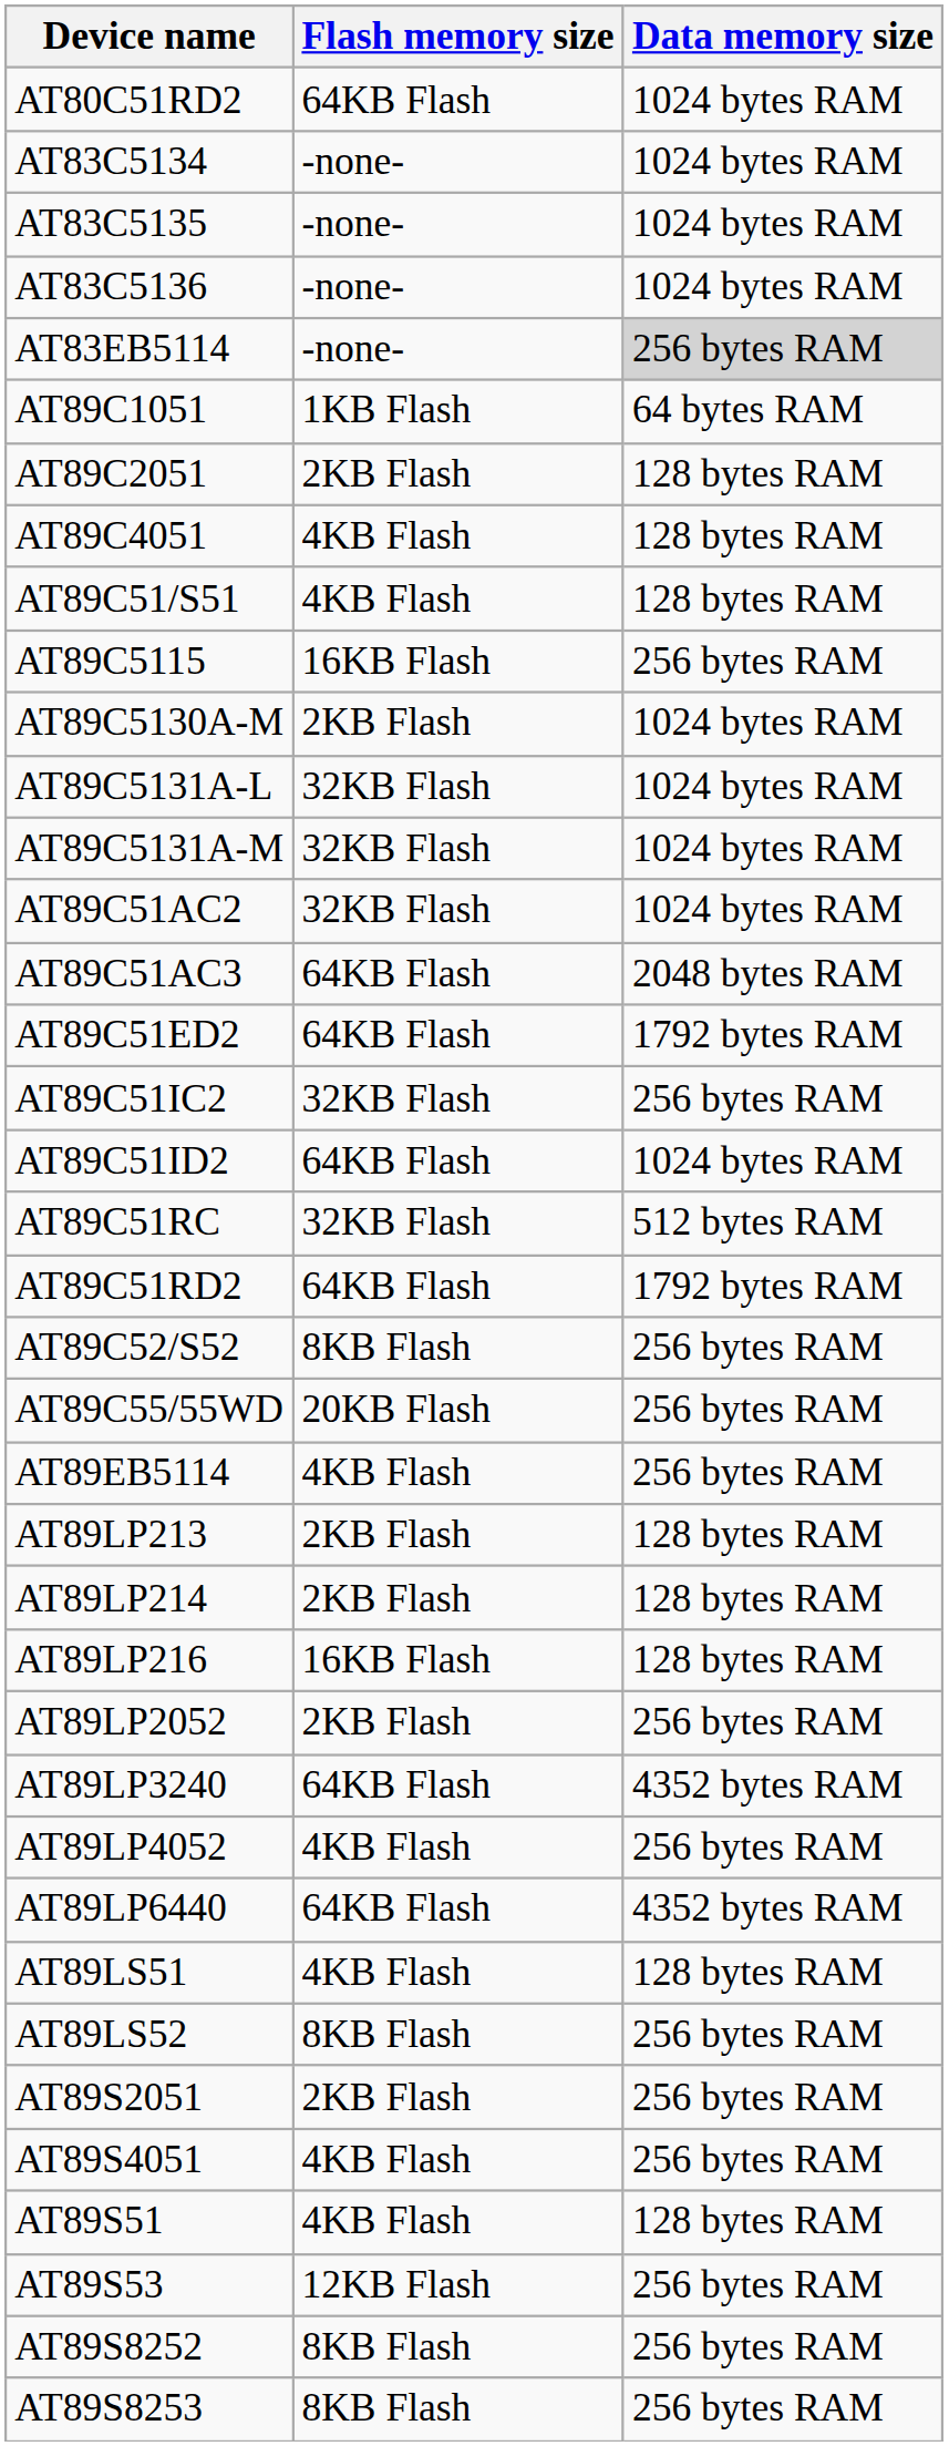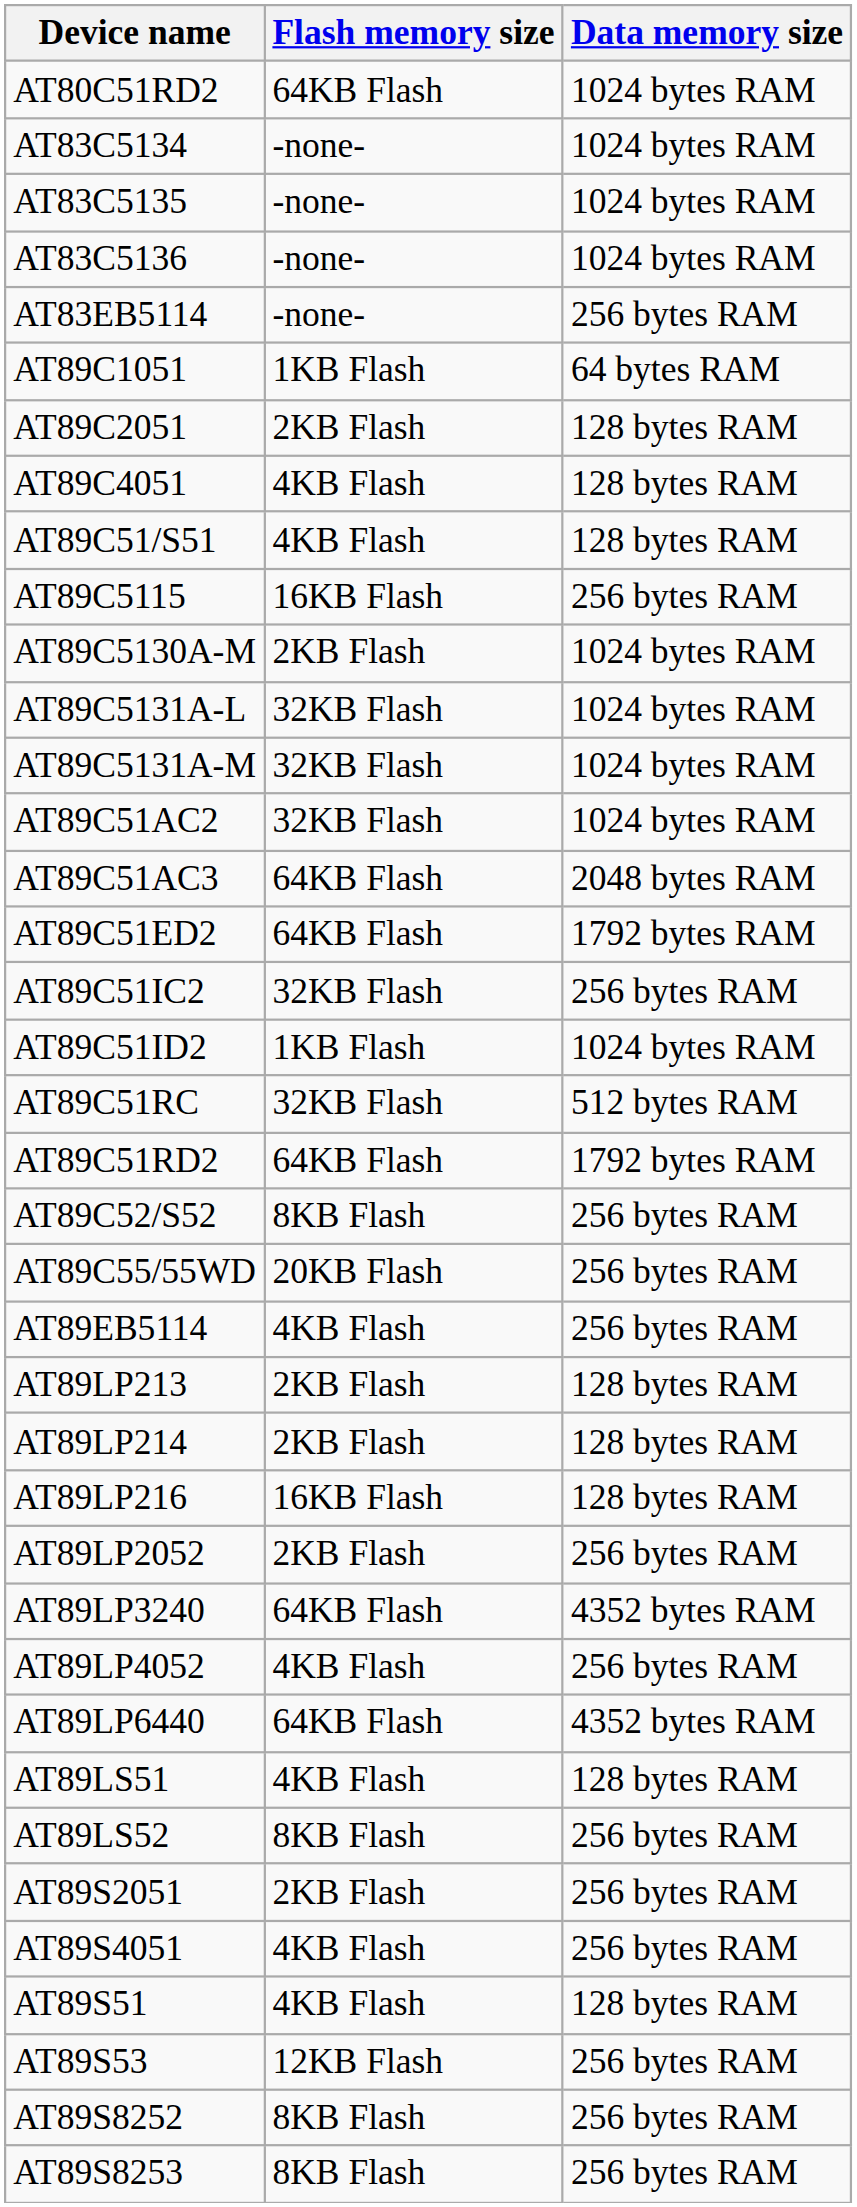 <table class="wikitable">
 <tr>
 <th>Device name</th>
 <th><a href='#'>Flash memory</a> size</th>
 <th><a href='#'>Data memory</a> size</th>
 </tr>
 <tr>
 <td>AT80C51RD2</td>
 <td>64KB Flash</td>
 <td>1024 bytes RAM</td>
 </tr>
 <tr>
 <td>AT83C5134</td>
 <td>-none-</td>
 <td>1024 bytes RAM</td>
 </tr>
 <tr>
 <td>AT83C5135</td>
 <td>-none-</td>
 <td>1024 bytes RAM</td>
 </tr>
 <tr>
 <td>AT83C5136</td>
 <td>-none-</td>
 <td>1024 bytes RAM</td>
 </tr>
 <tr>
 <td>AT83EB5114</td>
 <td>-none-</td>
-<td style="background: lightgrey;">256 bytes RAM</td>
+<td>256 bytes RAM</td>
 </tr>
 <tr>
 <td>AT89C1051</td>
 <td>1KB Flash</td>
 <td>64 bytes RAM</td>
 </tr>
 <tr>
 <td>AT89C2051</td>
 <td>2KB Flash</td>
 <td>128 bytes RAM</td>
 </tr>
 <tr>
 <td>AT89C4051</td>
 <td>4KB Flash</td>
 <td>128 bytes RAM</td>
 </tr>
 <tr>
 <td>AT89C51/S51</td>
 <td>4KB Flash</td>
 <td>128 bytes RAM</td>
 </tr>
 <tr>
 <td>AT89C5115</td>
 <td>16KB Flash</td>
 <td>256 bytes RAM</td>
 </tr>
 <tr>
 <td>AT89C5130A-M</td>
 <td>2KB Flash</td>
 <td>1024 bytes RAM</td>
 </tr>
 <tr>
 <td>AT89C5131A-L</td>
 <td>32KB Flash</td>
 <td>1024 bytes RAM</td>
 </tr>
 <tr>
 <td>AT89C5131A-M</td>
 <td>32KB Flash</td>
 <td>1024 bytes RAM</td>
 </tr>
 <tr>
 <td>AT89C51AC2</td>
 <td>32KB Flash</td>
 <td>1024 bytes RAM</td>
 </tr>
 <tr>
 <td>AT89C51AC3</td>
 <td>64KB Flash</td>
 <td>2048 bytes RAM</td>
 </tr>
 <tr>
 <td>AT89C51ED2</td>
 <td>64KB Flash</td>
 <td>1792 bytes RAM</td>
 </tr>
 <tr>
 <td>AT89C51IC2</td>
 <td>32KB Flash</td>
 <td>256 bytes RAM</td>
 </tr>
 <tr>
 <td>AT89C51ID2</td>
-<td>64KB Flash</td>
+<td>1KB Flash</td>
 <td>1024 bytes RAM</td>
 </tr>
 <tr>
 <td>AT89C51RC</td>
 <td>32KB Flash</td>
 <td>512 bytes RAM</td>
 </tr>
 <tr>
 <td>AT89C51RD2</td>
 <td>64KB Flash</td>
 <td>1792 bytes RAM</td>
 </tr>
 <tr>
 <td>AT89C52/S52</td>
 <td>8KB Flash</td>
 <td>256 bytes RAM</td>
 </tr>
 <tr>
 <td>AT89C55/55WD</td>
 <td>20KB Flash</td>
 <td>256 bytes RAM</td>
 </tr>
 <tr>
 <td>AT89EB5114</td>
 <td>4KB Flash</td>
 <td>256 bytes RAM</td>
 </tr>
 <tr>
 <td>AT89LP213</td>
 <td>2KB Flash</td>
 <td>128 bytes RAM</td>
 </tr>
 <tr>
 <td>AT89LP214</td>
 <td>2KB Flash</td>
 <td>128 bytes RAM</td>
 </tr>
 <tr>
 <td>AT89LP216</td>
 <td>16KB Flash</td>
 <td>128 bytes RAM</td>
 </tr>
 <tr>
 <td>AT89LP2052</td>
 <td>2KB Flash</td>
 <td>256 bytes RAM</td>
 </tr>
 <tr>
 <td>AT89LP3240</td>
 <td>64KB Flash</td>
 <td>4352 bytes RAM</td>
 </tr>
 <tr>
 <td>AT89LP4052</td>
 <td>4KB Flash</td>
 <td>256 bytes RAM</td>
 </tr>
 <tr>
 <td>AT89LP6440</td>
 <td>64KB Flash</td>
 <td>4352 bytes RAM</td>
 </tr>
 <tr>
 <td>AT89LS51</td>
 <td>4KB Flash</td>
 <td>128 bytes RAM</td>
 </tr>
 <tr>
 <td>AT89LS52</td>
 <td>8KB Flash</td>
 <td>256 bytes RAM</td>
 </tr>
 <tr>
 <td>AT89S2051</td>
 <td>2KB Flash</td>
 <td>256 bytes RAM</td>
 </tr>
 <tr>
 <td>AT89S4051</td>
 <td>4KB Flash</td>
 <td>256 bytes RAM</td>
 </tr>
 <tr>
 <td>AT89S51</td>
 <td>4KB Flash</td>
 <td>128 bytes RAM</td>
 </tr>
 <tr>
 <td>AT89S53</td>
 <td>12KB Flash</td>
 <td>256 bytes RAM</td>
 </tr>
 <tr>
 <td>AT89S8252</td>
 <td>8KB Flash</td>
 <td>256 bytes RAM</td>
 </tr>
 <tr>
 <td>AT89S8253</td>
 <td>8KB Flash</td>
 <td>256 bytes RAM</td>
 </tr>
 </table>
